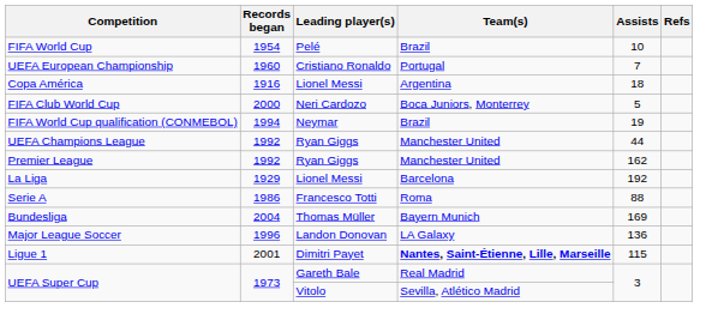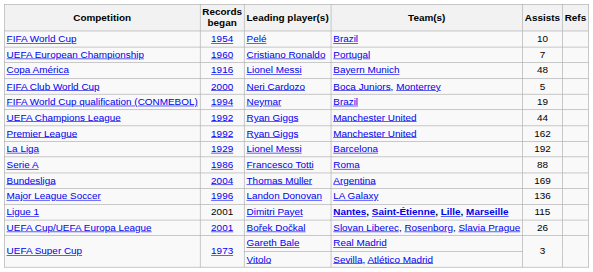 <table class="wikitable sortable">
 <tr>
 <th data-sort-type=text>Competition</th>
 <th data-sort-type=number>Records<br>began</th>
 <th data-sort-type=text>Leading player(s)</th>
 <th data-sort-type=text>Team(s)</th>
 <th data-sort-type=number>Assists</th>
 <th class="unsortable">Refs</th>
 </tr>
 <tr>
 <td><a href='#'>FIFA World Cup</a></td>
 <td align=center><a href='#'>1954</a></td>
 <td><a href='#'>Pelé</a></td>
 <td><a href='#'>Brazil</a></td>
 <td align=center>10</td>
 <td></td>
 </tr>
 <tr>
 <td><a href='#'>UEFA European Championship</a></td>
 <td align=center><a href='#'>1960</a></td>
 <td><a href='#'>Cristiano Ronaldo</a></td>
 <td><a href='#'>Portugal</a></td>
 <td align=center>7</td>
 <td></td>
 </tr>
 <tr>
 <td><a href='#'>Copa América</a></td>
 <td align=center><a href='#'>1916</a></td>
 <td><a href='#'>Lionel Messi</a></td>
-<td><a href='#'>Argentina</a></td>
-<td align=center>18</td>
+<td><a href='#'>Bayern Munich</a></td>
+<td align=center>48</td>
 <td></td>
 </tr>
 <tr>
 <td><a href='#'>FIFA Club World Cup</a></td>
 <td align=center><a href='#'>2000</a></td>
 <td><a href='#'>Neri Cardozo</a></td>
 <td><a href='#'>Boca Juniors</a>, <a href='#'>Monterrey</a></td>
 <td align=center>5</td>
 <td></td>
 </tr>
 <tr>
 <td><a href='#'>FIFA World Cup qualification (CONMEBOL)</a></td>
 <td align=center><a href='#'>1994</a></td>
 <td><a href='#'>Neymar</a></td>
 <td><a href='#'>Brazil</a></td>
 <td align=center>19</td>
 <td></td>
 </tr>
 <tr>
 <td data-sort-value="Uefa"><a href='#'>UEFA Champions League</a></td>
 <td data-sort-value="2000" align=center><a href='#'>1992</a></td>
 <td data-sort-value="Giggs"><a href='#'>Ryan Giggs</a></td>
 <td><a href='#'>Manchester United</a></td>
 <td align=center>44</td>
 <td></td>
 </tr>
 <tr>
 <td data-sort-value="Premier"><a href='#'>Premier League</a></td>
 <td data-sort-value="1992" align=center><a href='#'>1992</a></td>
 <td data-sort-value="Giggs"><a href='#'>Ryan Giggs</a></td>
 <td><a href='#'>Manchester United</a></td>
 <td align=center>162</td>
 <td></td>
 </tr>
 <tr>
 <td data-sort-value="Laliga"><a href='#'>La Liga</a></td>
 <td data-sort-value=1990 align=center><a href='#'>1929</a></td>
 <td data-sort-value="Messi"><a href='#'>Lionel Messi</a></td>
 <td><a href='#'>Barcelona</a></td>
 <td align=center>192</td>
 <td></td>
 </tr>
 <tr>
 <td><a href='#'>Serie A</a></td>
 <td align=center><a href='#'>1986</a></td>
 <td><a href='#'>Francesco Totti</a></td>
 <td><a href='#'>Roma</a></td>
 <td align=center>88</td>
 <td></td>
 </tr>
 <tr>
 <td><a href='#'>Bundesliga</a></td>
 <td align=center><a href='#'>2004</a></td>
 <td><a href='#'>Thomas Müller</a></td>
-<td><a href='#'>Bayern Munich</a></td>
+<td><a href='#'>Argentina</a></td>
 <td align=center>169</td>
 <td></td>
 </tr>
 <tr>
 <td><a href='#'>Major League Soccer</a></td>
 <td align=center><a href='#'>1996</a></td>
 <td><a href='#'>Landon Donovan</a></td>
 <td><a href='#'>LA Galaxy</a></td>
 <td align=center>136</td>
 <td></td>
 </tr>
 <tr>
 <td><a href='#'>Ligue 1</a></td>
 <td align=center>2001</td>
 <td><a href='#'>Dimitri Payet</a></td>
 <td><strong><a href='#'>Nantes</a>, <a href='#'>Saint-Étienne</a>, <a href='#'>Lille</a>, <a href='#'>Marseille</a></strong></td>
 <td align=center>115</td>
 <td></td>
 </tr>
 <tr>
+<td><a href='#'>UEFA Cup/UEFA Europa League</a></td>
+<td align=center><a href='#'>2001</a></td>
+<td><a href='#'>Bořek Dočkal</a></td>
+<td><a href='#'>Slovan Liberec</a>, <a href='#'>Rosenborg</a>, <a href='#'>Slavia Prague</a></td>
+<td align=center>26</td>
+<td></td>
+</tr>
+<tr>
 <td rowspan=2><a href='#'>UEFA Super Cup</a></td>
 <td rowspan=2 align=center><a href='#'>1973</a></td>
 <td><a href='#'>Gareth Bale</a></td>
 <td><a href='#'>Real Madrid</a></td>
 <td rowspan=2 align=center>3</td>
 <td rowspan=2></td>
 </tr>
 <tr>
 <td><a href='#'>Vitolo</a></td>
 <td><a href='#'>Sevilla</a>, <a href='#'>Atlético Madrid</a></td>
 </tr>
 </table>
